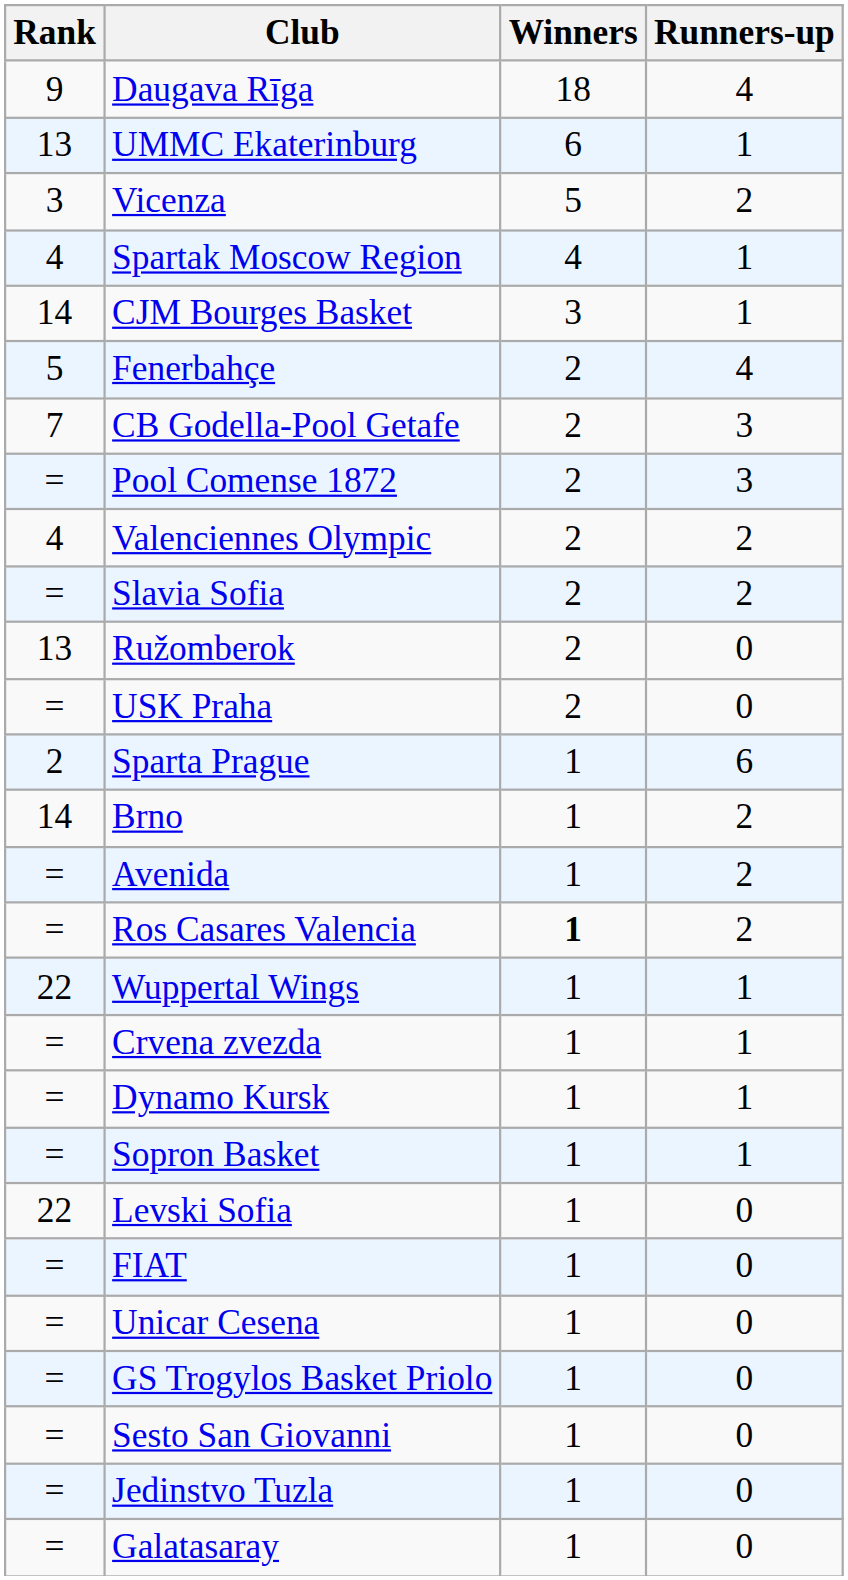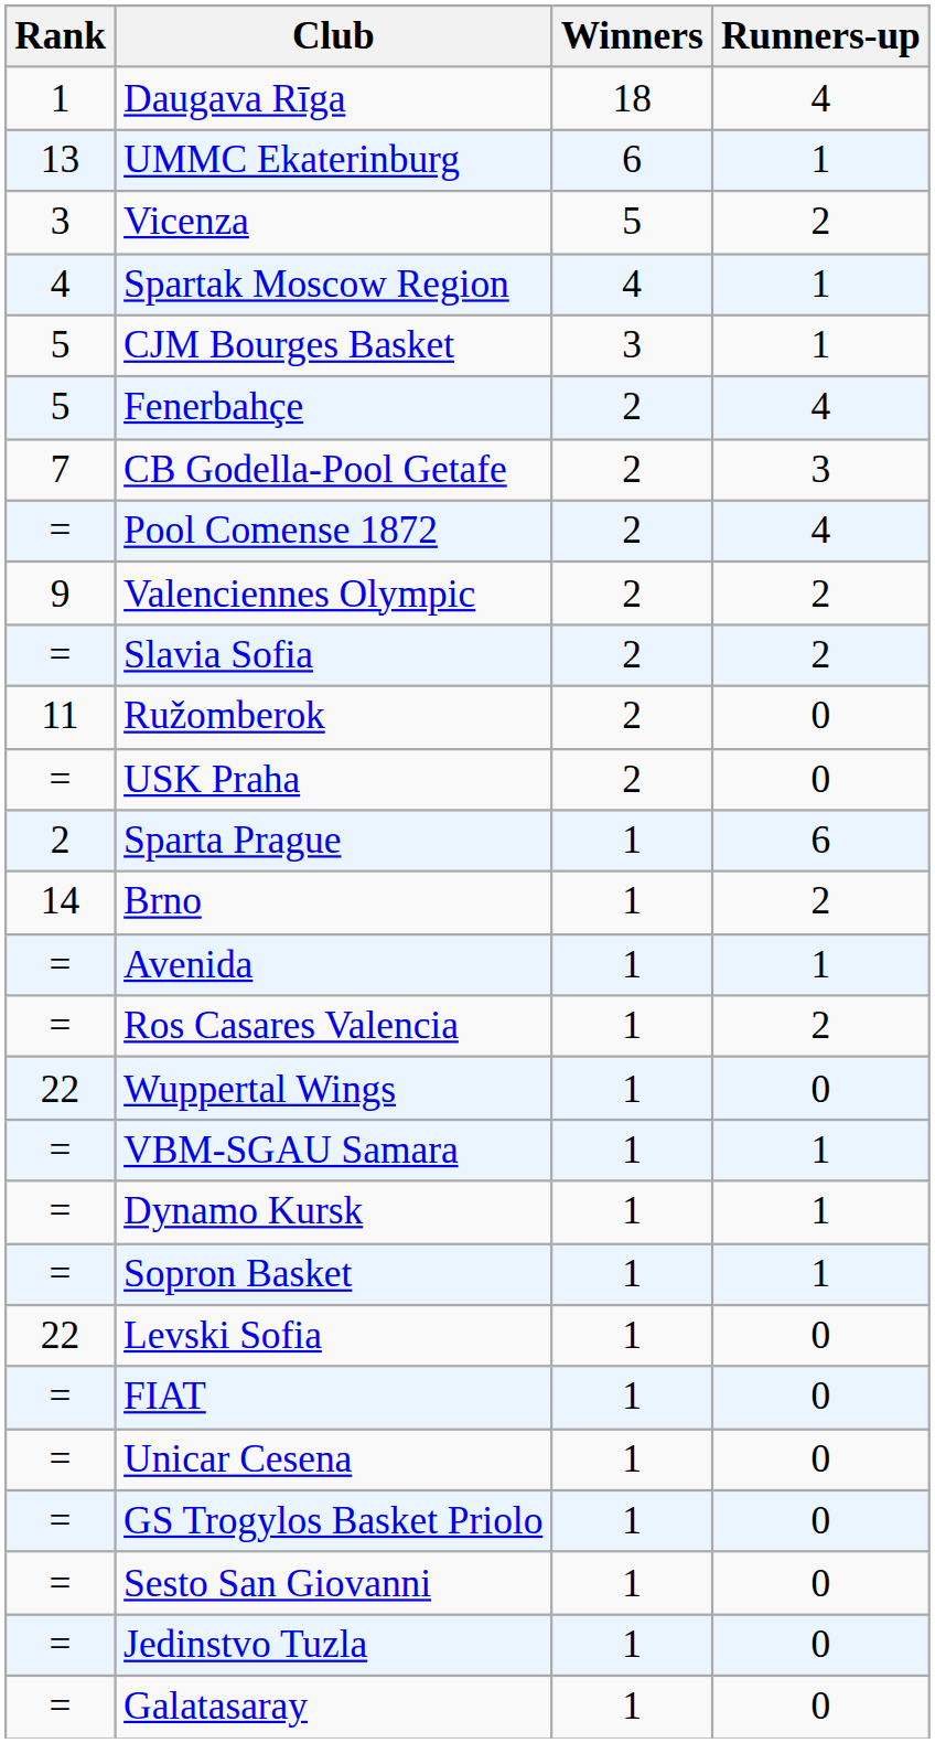 <table class="wikitable sortable" style="text-align: center;">
 <tr style=>
 <th>Rank</th>
 <th>Club</th>
 <th>Winners</th>
 <th>Runners-up</th>
 </tr>
 <tr>
-<td>9</td>
+<td>1</td>
 <td align=left> <a href='#'>Daugava Rīga</a></td>
 <td>18</td>
 <td>4</td>
 </tr>
 <tr bgcolor=#EBF5FF>
 <td>13</td>
 <td align=left> <a href='#'>UMMC Ekaterinburg</a></td>
 <td>6</td>
 <td>1</td>
 </tr>
 <tr>
 <td>3</td>
 <td align=left> <a href='#'>Vicenza</a></td>
 <td>5</td>
 <td>2</td>
 </tr>
 <tr bgcolor=#EBF5FF>
 <td>4</td>
 <td align=left> <a href='#'>Spartak Moscow Region</a></td>
 <td>4</td>
 <td>1</td>
 </tr>
 <tr>
-<td>14</td>
+<td>5</td>
 <td align=left> <a href='#'>CJM Bourges Basket</a></td>
 <td>3</td>
 <td>1</td>
 </tr>
 <tr bgcolor=#EBF5FF>
 <td>5</td>
 <td align=left> <a href='#'>Fenerbahçe</a></td>
 <td>2</td>
 <td>4</td>
 </tr>
 <tr>
 <td>7</td>
 <td align=left> <a href='#'>CB Godella-Pool Getafe</a></td>
 <td>2</td>
 <td>3</td>
 </tr>
 <tr bgcolor=#EBF5FF>
 <td>=</td>
 <td align=left> <a href='#'>Pool Comense 1872</a></td>
 <td>2</td>
-<td>3</td>
+<td>4</td>
 </tr>
 <tr>
-<td>4</td>
+<td>9</td>
 <td align=left> <a href='#'>Valenciennes Olympic</a></td>
 <td>2</td>
 <td>2</td>
 </tr>
 <tr bgcolor=#EBF5FF>
 <td>=</td>
 <td align=left> <a href='#'>Slavia Sofia</a></td>
 <td>2</td>
 <td>2</td>
 </tr>
 <tr>
-<td>13</td>
+<td>11</td>
 <td align=left> <a href='#'>Ružomberok</a></td>
 <td>2</td>
 <td>0</td>
 </tr>
 <tr>
 <td>=</td>
 <td align=left> <a href='#'>USK Praha</a></td>
 <td>2</td>
 <td>0</td>
 </tr>
 <tr bgcolor=#EBF5FF>
 <td>2</td>
 <td align=left> <a href='#'>Sparta Prague</a></td>
 <td>1</td>
 <td>6</td>
 </tr>
 <tr>
 <td>14</td>
 <td align=left> <a href='#'>Brno</a></td>
 <td>1</td>
 <td>2</td>
 </tr>
 <tr bgcolor=#EBF5FF>
 <td>=</td>
 <td align=left> <a href='#'>Avenida</a></td>
 <td>1</td>
-<td>2</td>
+<td>1</td>
 </tr>
 <tr>
 <td>=</td>
 <td align=left> <a href='#'>Ros Casares Valencia</a></td>
-<td><strong>1</strong></td>
+<td>1</td>
 <td>2</td>
 </tr>
 <tr bgcolor=#EBF5FF>
 <td>22</td>
 <td align=left> <a href='#'>Wuppertal Wings</a></td>
 <td>1</td>
-<td>1</td>
+<td>0</td>
 </tr>
-<tr>
+<tr bgcolor=#EBF5FF>
 <td>=</td>
-<td align=left> <a href='#'>Crvena zvezda</a></td>
+<td align=left> <a href='#'>VBM-SGAU Samara</a></td>
 <td>1</td>
 <td>1</td>
 </tr>
 <tr>
 <td>=</td>
 <td align=left> <a href='#'>Dynamo Kursk</a></td>
 <td>1</td>
 <td>1</td>
 </tr>
 <tr bgcolor=#EBF5FF>
 <td>=</td>
 <td align=left> <a href='#'>Sopron Basket</a></td>
 <td>1</td>
 <td>1</td>
 </tr>
 <tr>
 <td>22</td>
 <td align=left> <a href='#'>Levski Sofia</a></td>
 <td>1</td>
 <td>0</td>
 </tr>
 <tr bgcolor=#EBF5FF>
 <td>=</td>
 <td align=left> <a href='#'>FIAT</a></td>
 <td>1</td>
 <td>0</td>
 </tr>
 <tr>
 <td>=</td>
 <td align=left> <a href='#'>Unicar Cesena</a></td>
 <td>1</td>
 <td>0</td>
 </tr>
 <tr bgcolor=#EBF5FF>
 <td>=</td>
 <td align=left> <a href='#'>GS Trogylos Basket Priolo</a></td>
 <td>1</td>
 <td>0</td>
 </tr>
 <tr>
 <td>=</td>
 <td align=left> <a href='#'>Sesto San Giovanni</a></td>
 <td>1</td>
 <td>0</td>
 </tr>
 <tr bgcolor=#EBF5FF>
 <td>=</td>
 <td align=left> <a href='#'>Jedinstvo Tuzla</a></td>
 <td>1</td>
 <td>0</td>
 </tr>
 <tr>
 <td>=</td>
 <td align=left> <a href='#'>Galatasaray</a></td>
 <td>1</td>
 <td>0</td>
 </tr>
 </table>
